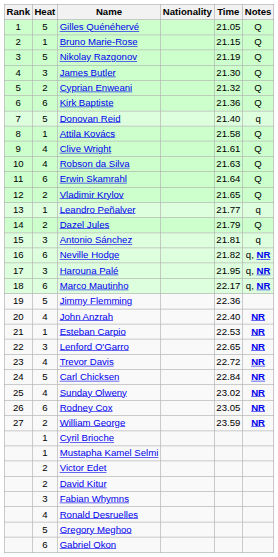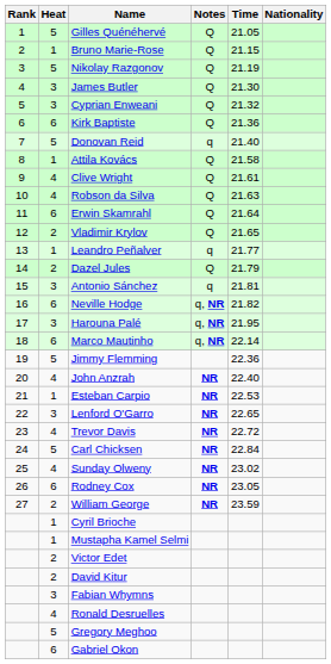 <table class="wikitable sortable" style="text-align:center">
 <tr>
 <th>Rank</th>
 <th>Heat</th>
 <th>Name</th>
+<th>Notes</th>
+<th>Time</th>
 <th>Nationality</th>
-<th>Time</th>
-<th>Notes</th>
 </tr>
 <tr bgcolor=ccffcc>
 <td>1</td>
 <td>5</td>
 <td align="left"><a href='#'>Gilles Quénéhervé</a></td>
+<td>Q</td>
+<td>21.05</td>
 <td align=left></td>
-<td>21.05</td>
-<td>Q</td>
 </tr>
 <tr bgcolor=ccffcc>
 <td>2</td>
 <td>1</td>
 <td align="left"><a href='#'>Bruno Marie-Rose</a></td>
+<td>Q</td>
+<td>21.15</td>
 <td align=left></td>
-<td>21.15</td>
-<td>Q</td>
 </tr>
 <tr bgcolor=ccffcc>
 <td>3</td>
 <td>5</td>
 <td align="left"><a href='#'>Nikolay Razgonov</a></td>
+<td>Q</td>
+<td>21.19</td>
 <td align=left></td>
-<td>21.19</td>
-<td>Q</td>
 </tr>
 <tr bgcolor=ccffcc>
 <td>4</td>
 <td>3</td>
 <td align="left"><a href='#'>James Butler</a></td>
+<td>Q</td>
+<td>21.30</td>
 <td align=left></td>
-<td>21.30</td>
-<td>Q</td>
 </tr>
 <tr bgcolor=ccffcc>
 <td>5</td>
-<td>2</td>
+<td>3</td>
 <td align="left"><a href='#'>Cyprian Enweani</a></td>
+<td>Q</td>
+<td>21.32</td>
 <td align=left></td>
-<td>21.32</td>
-<td>Q</td>
 </tr>
 <tr bgcolor=ccffcc>
 <td>6</td>
 <td>6</td>
 <td align="left"><a href='#'>Kirk Baptiste</a></td>
+<td>Q</td>
+<td>21.36</td>
 <td align=left></td>
-<td>21.36</td>
-<td>Q</td>
 </tr>
 <tr bgcolor=ddffdd>
 <td>7</td>
 <td>5</td>
 <td align="left"><a href='#'>Donovan Reid</a></td>
+<td>q</td>
+<td>21.40</td>
 <td align=left></td>
-<td>21.40</td>
-<td>q</td>
 </tr>
 <tr bgcolor=ccffcc>
 <td>8</td>
 <td>1</td>
 <td align="left"><a href='#'>Attila Kovács</a></td>
+<td>Q</td>
+<td>21.58</td>
 <td align=left></td>
-<td>21.58</td>
-<td>Q</td>
 </tr>
 <tr bgcolor=ccffcc>
 <td>9</td>
 <td>4</td>
 <td align="left"><a href='#'>Clive Wright</a></td>
+<td>Q</td>
+<td>21.61</td>
 <td align=left></td>
-<td>21.61</td>
-<td>Q</td>
 </tr>
 <tr bgcolor=ccffcc>
 <td>10</td>
 <td>4</td>
 <td align="left"><a href='#'>Robson da Silva</a></td>
+<td>Q</td>
+<td>21.63</td>
 <td align=left></td>
-<td>21.63</td>
-<td>Q</td>
 </tr>
 <tr bgcolor=ccffcc>
 <td>11</td>
 <td>6</td>
 <td align="left"><a href='#'>Erwin Skamrahl</a></td>
+<td>Q</td>
+<td>21.64</td>
 <td align=left></td>
-<td>21.64</td>
-<td>Q</td>
 </tr>
 <tr bgcolor=ccffcc>
 <td>12</td>
 <td>2</td>
 <td align="left"><a href='#'>Vladimir Krylov</a></td>
+<td>Q</td>
+<td>21.65</td>
 <td align=left></td>
-<td>21.65</td>
-<td>Q</td>
 </tr>
 <tr bgcolor=ddffdd>
 <td>13</td>
 <td>1</td>
 <td align="left"><a href='#'>Leandro Peñalver</a></td>
+<td>q</td>
+<td>21.77</td>
 <td align=left></td>
-<td>21.77</td>
-<td>q</td>
 </tr>
 <tr bgcolor=ccffcc>
 <td>14</td>
 <td>2</td>
 <td align="left"><a href='#'>Dazel Jules</a></td>
+<td>Q</td>
+<td>21.79</td>
 <td align=left></td>
-<td>21.79</td>
-<td>Q</td>
 </tr>
 <tr bgcolor=ddffdd>
 <td>15</td>
 <td>3</td>
 <td align="left"><a href='#'>Antonio Sánchez</a></td>
+<td>q</td>
+<td>21.81</td>
 <td align=left></td>
-<td>21.81</td>
-<td>q</td>
 </tr>
 <tr bgcolor=ddffdd>
 <td>16</td>
 <td>6</td>
 <td align="left"><a href='#'>Neville Hodge</a></td>
+<td>q, <strong><a href='#'>NR</a></strong></td>
+<td>21.82</td>
 <td align=left></td>
-<td>21.82</td>
-<td>q, <strong><a href='#'>NR</a></strong></td>
 </tr>
 <tr bgcolor=ddffdd>
 <td>17</td>
 <td>3</td>
 <td align="left"><a href='#'>Harouna Palé</a></td>
+<td>q, <strong><a href='#'>NR</a></strong></td>
+<td>21.95</td>
 <td align=left></td>
-<td>21.95</td>
-<td>q, <strong><a href='#'>NR</a></strong></td>
 </tr>
 <tr bgcolor=ddffdd>
 <td>18</td>
 <td>6</td>
 <td align="left"><a href='#'>Marco Mautinho</a></td>
+<td>q, <strong><a href='#'>NR</a></strong></td>
+<td>22.14</td>
 <td align=left></td>
-<td>22.17</td>
-<td>q, <strong><a href='#'>NR</a></strong></td>
 </tr>
 <tr>
 <td>19</td>
 <td>5</td>
 <td align="left"><a href='#'>Jimmy Flemming</a></td>
+<td></td>
+<td>22.36</td>
 <td align=left></td>
-<td>22.36</td>
-<td></td>
 </tr>
 <tr>
 <td>20</td>
 <td>4</td>
 <td align="left"><a href='#'>John Anzrah</a></td>
+<td><strong><a href='#'>NR</a></strong></td>
+<td>22.40</td>
 <td align=left></td>
-<td>22.40</td>
-<td><strong><a href='#'>NR</a></strong></td>
 </tr>
 <tr>
 <td>21</td>
 <td>1</td>
 <td align="left"><a href='#'>Esteban Carpio</a></td>
+<td><strong><a href='#'>NR</a></strong></td>
+<td>22.53</td>
 <td align=left></td>
-<td>22.53</td>
-<td><strong><a href='#'>NR</a></strong></td>
 </tr>
 <tr>
 <td>22</td>
 <td>3</td>
 <td align="left"><a href='#'>Lenford O'Garro</a></td>
+<td><strong><a href='#'>NR</a></strong></td>
+<td>22.65</td>
 <td align=left></td>
-<td>22.65</td>
-<td><strong><a href='#'>NR</a></strong></td>
 </tr>
 <tr>
 <td>23</td>
 <td>4</td>
 <td align="left"><a href='#'>Trevor Davis</a></td>
+<td><strong><a href='#'>NR</a></strong></td>
+<td>22.72</td>
 <td align=left></td>
-<td>22.72</td>
-<td><strong><a href='#'>NR</a></strong></td>
 </tr>
 <tr>
 <td>24</td>
 <td>5</td>
 <td align="left"><a href='#'>Carl Chicksen</a></td>
+<td><strong><a href='#'>NR</a></strong></td>
+<td>22.84</td>
 <td align=left></td>
-<td>22.84</td>
-<td><strong><a href='#'>NR</a></strong></td>
 </tr>
 <tr>
 <td>25</td>
 <td>4</td>
 <td align="left"><a href='#'>Sunday Olweny</a></td>
+<td><strong><a href='#'>NR</a></strong></td>
+<td>23.02</td>
 <td align=left></td>
-<td>23.02</td>
-<td><strong><a href='#'>NR</a></strong></td>
 </tr>
 <tr>
 <td>26</td>
 <td>6</td>
 <td align="left"><a href='#'>Rodney Cox</a></td>
+<td><strong><a href='#'>NR</a></strong></td>
+<td>23.05</td>
 <td align=left></td>
-<td>23.05</td>
-<td><strong><a href='#'>NR</a></strong></td>
 </tr>
 <tr>
 <td>27</td>
 <td>2</td>
 <td align="left"><a href='#'>William George</a></td>
+<td><strong><a href='#'>NR</a></strong></td>
+<td>23.59</td>
 <td align=left></td>
-<td>23.59</td>
-<td><strong><a href='#'>NR</a></strong></td>
 </tr>
 <tr>
 <td></td>
 <td>1</td>
 <td align="left"><a href='#'>Cyril Brioche</a></td>
-<td align=left></td>
 <td></td>
 <td></td>
+<td align=left></td>
 </tr>
 <tr>
 <td></td>
 <td>1</td>
 <td align="left"><a href='#'>Mustapha Kamel Selmi</a></td>
-<td align=left></td>
 <td></td>
 <td></td>
+<td align=left></td>
 </tr>
 <tr>
 <td></td>
 <td>2</td>
 <td align="left"><a href='#'>Victor Edet</a></td>
-<td align=left></td>
 <td></td>
 <td></td>
+<td align=left></td>
 </tr>
 <tr>
 <td></td>
 <td>2</td>
 <td align="left"><a href='#'>David Kitur</a></td>
-<td align=left></td>
 <td></td>
 <td></td>
+<td align=left></td>
 </tr>
 <tr>
 <td></td>
 <td>3</td>
 <td align="left"><a href='#'>Fabian Whymns</a></td>
-<td align=left></td>
 <td></td>
 <td></td>
+<td align=left></td>
 </tr>
 <tr>
 <td></td>
 <td>4</td>
 <td align="left"><a href='#'>Ronald Desruelles</a></td>
-<td align=left></td>
 <td></td>
 <td></td>
+<td align=left></td>
 </tr>
 <tr>
 <td></td>
 <td>5</td>
 <td align="left"><a href='#'>Gregory Meghoo</a></td>
-<td align=left></td>
 <td></td>
 <td></td>
+<td align=left></td>
 </tr>
 <tr>
 <td></td>
 <td>6</td>
 <td align="left"><a href='#'>Gabriel Okon</a></td>
-<td align=left></td>
 <td></td>
 <td></td>
+<td align=left></td>
 </tr>
 </table>
